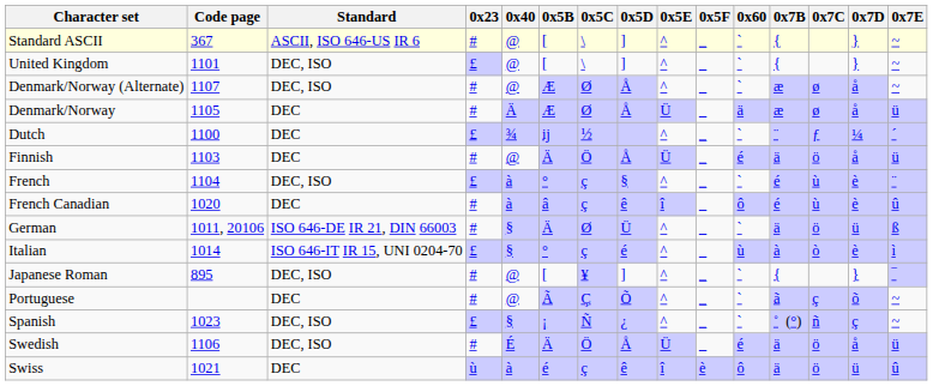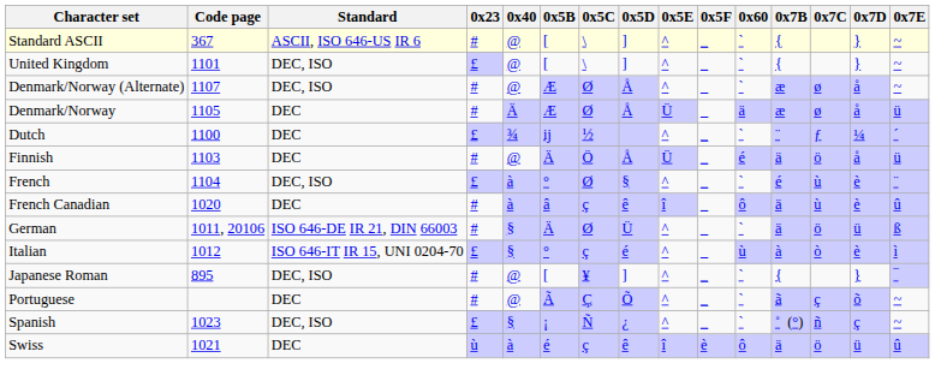 <table class="wikitable sortable">
 <tr>
 <th>Character set</th>
 <th>Code page</th>
 <th>Standard</th>
 <th>0x23</th>
 <th>0x40</th>
 <th>0x5B</th>
 <th>0x5C</th>
 <th>0x5D</th>
 <th>0x5E</th>
 <th>0x5F</th>
 <th>0x60</th>
 <th>0x7B</th>
 <th>0x7C</th>
 <th>0x7D</th>
 <th>0x7E</th>
 </tr>
 <tr style="background:#FFFFDD;">
 <td>Standard ASCII</td>
 <td data-sort-value="0367"><a href='#'>367</a></td>
 <td><a href='#'>ASCII</a>, <a href='#'>ISO&nbsp;646-US</a> <a href='#'>IR 6</a></td>
 <td><a href='#'>#</a></td>
 <td><a href='#'>@</a></td>
 <td><a href='#'>&#91;</a></td>
 <td><a href='#'>\</a></td>
 <td><a href='#'>&#93;</a></td>
 <td><a href='#'>^</a></td>
 <td><a href='#'>_</a></td>
 <td><a href='#'>`</a></td>
 <td><a href='#'>{</a></td>
 <td><a href='#'></a></td>
 <td><a href='#'>}</a></td>
 <td><a href='#'>~</a></td>
 </tr>
 <tr>
 <td>United Kingdom</td>
 <td><a href='#'>1101</a></td>
 <td>DEC, ISO</td>
 <td style="background:#ccf;"><a href='#'>£</a></td>
 <td><a href='#'>@</a></td>
 <td><a href='#'>&#91;</a></td>
 <td><a href='#'>\</a></td>
 <td><a href='#'>&#93;</a></td>
 <td><a href='#'>^</a></td>
 <td><a href='#'>_</a></td>
 <td><a href='#'>`</a></td>
 <td><a href='#'>{</a></td>
 <td><a href='#'></a></td>
 <td><a href='#'>}</a></td>
 <td><a href='#'>~</a></td>
 </tr>
 <tr>
 <td>Denmark/Norway (Alternate)</td>
 <td><a href='#'>1107</a></td>
 <td>DEC, ISO</td>
 <td><a href='#'>#</a></td>
 <td><a href='#'>@</a></td>
 <td style="background:#ccf;"><a href='#'>Æ</a></td>
 <td style="background:#ccf;"><a href='#'>Ø</a></td>
 <td style="background:#ccf;"><a href='#'>Å</a></td>
 <td><a href='#'>^</a></td>
 <td><a href='#'>_</a></td>
 <td><a href='#'>`</a></td>
 <td style="background:#ccf;"><a href='#'>æ</a></td>
 <td style="background:#ccf;"><a href='#'>ø</a></td>
 <td style="background:#ccf;"><a href='#'>å</a></td>
 <td><a href='#'>~</a></td>
 </tr>
 <tr>
 <td>Denmark/Norway</td>
 <td><a href='#'>1105</a></td>
 <td>DEC</td>
 <td><a href='#'>#</a></td>
 <td style="background:#ccf;"><a href='#'>Ä</a></td>
 <td style="background:#ccf;"><a href='#'>Æ</a></td>
 <td style="background:#ccf;"><a href='#'>Ø</a></td>
 <td style="background:#ccf;"><a href='#'>Å</a></td>
 <td style="background:#ccf;"><a href='#'>Ü</a></td>
 <td><a href='#'>_</a></td>
 <td style="background:#ccf;"><a href='#'>ä</a></td>
 <td style="background:#ccf;"><a href='#'>æ</a></td>
 <td style="background:#ccf;"><a href='#'>ø</a></td>
 <td style="background:#ccf;"><a href='#'>å</a></td>
 <td style="background:#ccf;"><a href='#'>ü</a></td>
 </tr>
 <tr>
 <td>Dutch</td>
 <td><a href='#'>1100</a></td>
 <td>DEC</td>
 <td style="background:#ccf;"><a href='#'>£</a></td>
 <td style="background:#ccf;"><a href='#'>¾</a></td>
 <td style="background:#ccf;"><a href='#'>ĳ</a> </td>
 <td style="background:#ccf;"><a href='#'>½</a></td>
 <td style="background:#ccf;"><a href='#'></a> </td>
 <td><a href='#'>^</a></td>
 <td><a href='#'>_</a></td>
 <td><a href='#'>`</a></td>
 <td style="background:#ccf;"><a href='#'>¨</a></td>
 <td style="background:#ccf;"><a href='#'>ƒ</a></td>
 <td style="background:#ccf;"><a href='#'>¼</a></td>
 <td style="background:#ccf;"><a href='#'>´</a> </td>
 </tr>
 <tr>
 <td>Finnish</td>
 <td><a href='#'>1103</a></td>
 <td>DEC</td>
 <td><a href='#'>#</a></td>
 <td><a href='#'>@</a></td>
 <td style="background:#ccf;"><a href='#'>Ä</a></td>
 <td style="background:#ccf;"><a href='#'>Ö</a></td>
 <td style="background:#ccf;"><a href='#'>Å</a></td>
 <td style="background:#ccf;"><a href='#'>Ü</a></td>
 <td><a href='#'>_</a></td>
 <td style="background:#ccf;"><a href='#'>é</a></td>
 <td style="background:#ccf;"><a href='#'>ä</a></td>
 <td style="background:#ccf;"><a href='#'>ö</a></td>
 <td style="background:#ccf;"><a href='#'>å</a></td>
 <td style="background:#ccf;"><a href='#'>ü</a></td>
 </tr>
 <tr>
 <td>French</td>
 <td><a href='#'>1104</a></td>
 <td>DEC, ISO</td>
 <td style="background:#ccf;"><a href='#'>£</a></td>
 <td style="background:#ccf;"><a href='#'>à</a></td>
 <td style="background:#ccf;"><a href='#'>°</a> </td>
-<td style="background:#ccf;"><a href='#'>ç</a></td>
+<td style="background:#ccf;"><a href='#'>Ø</a></td>
 <td style="background:#ccf;"><a href='#'>§</a></td>
 <td><a href='#'>^</a></td>
 <td><a href='#'>_</a></td>
 <td><a href='#'>`</a></td>
 <td style="background:#ccf;"><a href='#'>é</a></td>
 <td style="background:#ccf;"><a href='#'>ù</a></td>
 <td style="background:#ccf;"><a href='#'>è</a></td>
 <td style="background:#ccf;"><a href='#'>¨</a> </td>
 </tr>
 <tr>
 <td>French Canadian</td>
 <td><a href='#'>1020</a></td>
 <td>DEC</td>
 <td><a href='#'>#</a></td>
 <td style="background:#ccf;"><a href='#'>à</a></td>
 <td style="background:#ccf;"><a href='#'>â</a></td>
 <td style="background:#ccf;"><a href='#'>ç</a></td>
 <td style="background:#ccf;"><a href='#'>ê</a></td>
 <td style="background:#ccf;"><a href='#'>î</a></td>
 <td><a href='#'>_</a></td>
 <td style="background:#ccf;"><a href='#'>ô</a></td>
-<td style="background:#ccf;"><a href='#'>é</a></td>
+<td style="background:#ccf;"><a href='#'>ä</a></td>
 <td style="background:#ccf;"><a href='#'>ù</a></td>
 <td style="background:#ccf;"><a href='#'>è</a></td>
 <td style="background:#ccf;"><a href='#'>û</a></td>
 </tr>
 <tr>
 <td>German</td>
 <td><a href='#'>1011</a>, <a href='#'>20106</a></td>
 <td><a href='#'>ISO&nbsp;646-DE</a> <a href='#'>IR 21</a>, <a href='#'>DIN</a> <a href='#'>66003</a></td>
 <td><a href='#'>#</a></td>
 <td style="background:#ccf;"><a href='#'>§</a></td>
 <td style="background:#ccf;"><a href='#'>Ä</a></td>
 <td style="background:#ccf;"><a href='#'>Ø</a></td>
 <td style="background:#ccf;"><a href='#'>Ü</a></td>
 <td><a href='#'>^</a></td>
 <td><a href='#'>_</a></td>
 <td><a href='#'>`</a></td>
 <td style="background:#ccf;"><a href='#'>ä</a></td>
 <td style="background:#ccf;"><a href='#'>ö</a></td>
 <td style="background:#ccf;"><a href='#'>ü</a></td>
 <td style="background:#ccf;"><a href='#'>ß</a></td>
 </tr>
 <tr>
 <td>Italian</td>
-<td><a href='#'>1014</a></td>
+<td><a href='#'>1012</a></td>
 <td><a href='#'>ISO&nbsp;646-IT</a> <a href='#'>IR 15</a>, UNI 0204-70</td>
 <td style="background:#ccf;"><a href='#'>£</a></td>
 <td style="background:#ccf;"><a href='#'>§</a></td>
 <td style="background:#ccf;"><a href='#'>°</a> </td>
 <td style="background:#ccf;"><a href='#'>ç</a></td>
 <td style="background:#ccf;"><a href='#'>é</a></td>
 <td><a href='#'>^</a></td>
 <td><a href='#'>_</a></td>
 <td style="background:#ccf;"><a href='#'>ù</a></td>
 <td style="background:#ccf;"><a href='#'>à</a></td>
 <td style="background:#ccf;"><a href='#'>ò</a></td>
 <td style="background:#ccf;"><a href='#'>è</a></td>
 <td style="background:#ccf;"><a href='#'>ì</a></td>
 </tr>
 <tr>
 <td>Japanese Roman</td>
 <td data-sort-value="0895"><a href='#'>895</a></td>
 <td>DEC, ISO</td>
 <td><a href='#'>#</a></td>
 <td><a href='#'>@</a></td>
 <td><a href='#'>&#91;</a></td>
 <td style="background:#ccf;"><a href='#'>¥</a></td>
 <td><a href='#'>&#93;</a></td>
 <td><a href='#'>^</a></td>
 <td><a href='#'>_</a></td>
 <td><a href='#'>`</a></td>
 <td><a href='#'>{</a></td>
 <td><a href='#'></a></td>
 <td><a href='#'>}</a></td>
 <td style="background:#ccf;"><a href='#'>‾</a></td>
 </tr>
 <tr>
 <td>Portuguese</td>
 <td></td>
 <td>DEC</td>
 <td><a href='#'>#</a></td>
 <td><a href='#'>@</a> </td>
 <td style="background:#ccf;"><a href='#'>Ã</a></td>
 <td style="background:#ccf;"><a href='#'>Ç</a></td>
 <td style="background:#ccf;"><a href='#'>Õ</a></td>
 <td><a href='#'>^</a></td>
 <td><a href='#'>_</a></td>
 <td><a href='#'>`</a></td>
 <td style="background:#ccf;"><a href='#'>ã</a></td>
 <td style="background:#ccf;"><a href='#'>ç</a></td>
 <td style="background:#ccf;"><a href='#'>õ</a></td>
 <td><a href='#'>~</a></td>
 </tr>
 <tr>
 <td>Spanish</td>
 <td><a href='#'>1023</a></td>
 <td>DEC, ISO</td>
 <td style="background:#ccf;"><a href='#'>£</a></td>
 <td style="background:#ccf;"><a href='#'>§</a></td>
 <td style="background:#ccf;"><a href='#'>¡</a></td>
 <td style="background:#ccf;"><a href='#'>Ñ</a></td>
 <td style="background:#ccf;"><a href='#'>¿</a></td>
 <td><a href='#'>^</a></td>
 <td><a href='#'>_</a></td>
 <td><a href='#'>`</a></td>
 <td style="background:#ccf;"><a href='#'>˚</a>  (<a href='#'>°</a>)</td>
 <td style="background:#ccf;"><a href='#'>ñ</a></td>
 <td style="background:#ccf;"><a href='#'>ç</a></td>
 <td><a href='#'>~</a></td>
 </tr>
 <tr>
-<td>Swedish</td>
-<td><a href='#'>1106</a></td>
-<td>DEC, ISO</td>
-<td><a href='#'>#</a></td>
-<td style="background:#ccf;"><a href='#'>É</a></td>
-<td style="background:#ccf;"><a href='#'>Ä</a></td>
-<td style="background:#ccf;"><a href='#'>Ö</a></td>
-<td style="background:#ccf;"><a href='#'>Å</a></td>
-<td style="background:#ccf;"><a href='#'>Ü</a></td>
-<td><a href='#'>_</a></td>
-<td style="background:#ccf;"><a href='#'>é</a></td>
-<td style="background:#ccf;"><a href='#'>ä</a></td>
-<td style="background:#ccf;"><a href='#'>ö</a></td>
-<td style="background:#ccf;"><a href='#'>å</a></td>
-<td style="background:#ccf;"><a href='#'>ü</a></td>
-</tr>
-<tr>
 <td>Swiss</td>
 <td><a href='#'>1021</a></td>
 <td>DEC</td>
 <td style="background:#ccf;"><a href='#'>ù</a></td>
 <td style="background:#ccf;"><a href='#'>à</a></td>
 <td style="background:#ccf;"><a href='#'>é</a></td>
 <td style="background:#ccf;"><a href='#'>ç</a></td>
 <td style="background:#ccf;"><a href='#'>ê</a></td>
 <td style="background:#ccf;"><a href='#'>î</a></td>
 <td style="background:#ccf;"><a href='#'>è</a></td>
 <td style="background:#ccf;"><a href='#'>ô</a></td>
 <td style="background:#ccf;"><a href='#'>ä</a></td>
 <td style="background:#ccf;"><a href='#'>ö</a></td>
 <td style="background:#ccf;"><a href='#'>ü</a></td>
 <td style="background:#ccf;"><a href='#'>û</a></td>
 </tr>
 </table>
